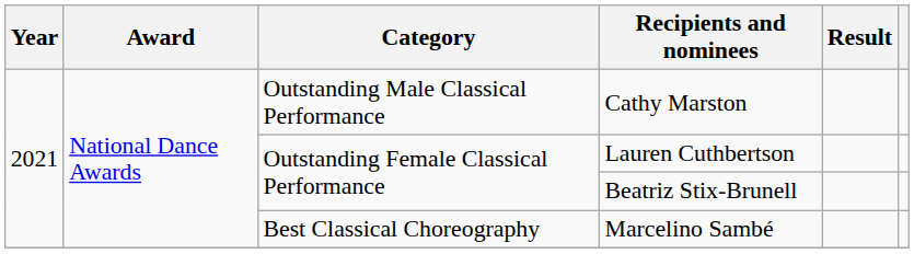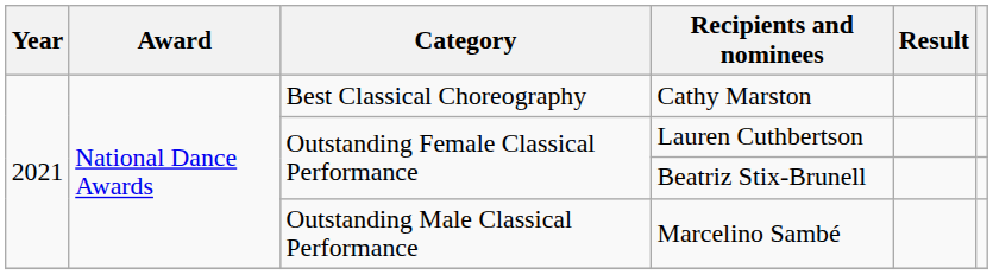 <table class="wikitable">
 <tr>
 <th>Year</th>
 <th>Award</th>
 <th>Category</th>
 <th>Recipients and nominees</th>
 <th>Result</th>
 <th></th>
 </tr>
 <tr>
 <td rowspan="4">2021</td>
 <td rowspan="4"><a href='#'>National Dance Awards</a></td>
-<td>Outstanding Male Classical Performance</td>
+<td>Best Classical Choreography</td>
 <td>Cathy Marston</td>
 <td></td>
 <td></td>
 </tr>
 <tr>
 <td rowspan="2">Outstanding Female Classical Performance</td>
 <td>Lauren Cuthbertson</td>
 <td></td>
 <td></td>
 </tr>
 <tr>
 <td>Beatriz Stix-Brunell</td>
 <td></td>
 <td></td>
 </tr>
 <tr>
-<td>Best Classical Choreography</td>
+<td>Outstanding Male Classical Performance</td>
 <td>Marcelino Sambé</td>
 <td></td>
 <td></td>
 </tr>
 <tr>
 </tr>
 </table>
